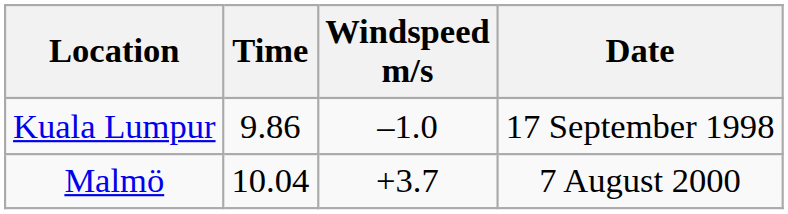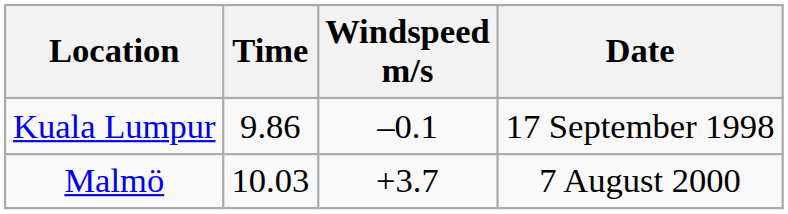 <table class="wikitable" style= "text-align: center">
 <tr>
 <th>Location</th>
 <th>Time</th>
 <th>Windspeed<br>m/s</th>
 <th>Date</th>
 </tr>
 <tr>
 <td><a href='#'>Kuala Lumpur</a></td>
 <td>9.86</td>
-<td>–1.0</td>
+<td>–0.1</td>
 <td>17 September 1998</td>
 </tr>
 <tr>
 <td><a href='#'>Malmö</a></td>
-<td>10.04</td>
+<td>10.03</td>
 <td>+3.7</td>
 <td>7 August 2000</td>
 </tr>
 </table>
